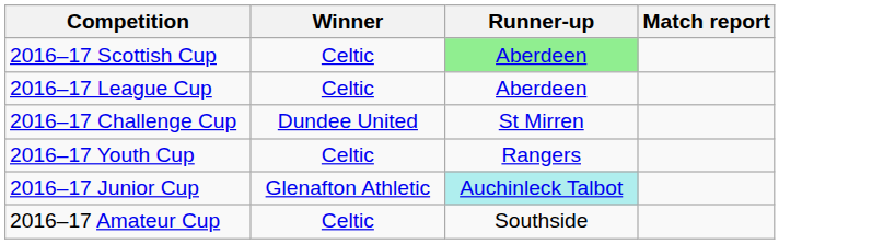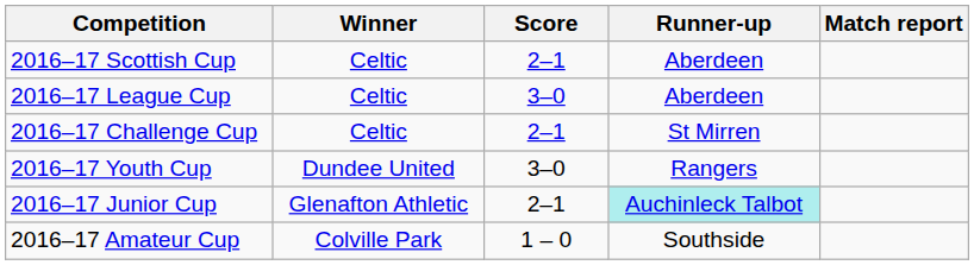 <table class="wikitable" style="text-align:center">
 <tr>
 <th width=180>Competition</th>
 <th width=140>Winner</th>
+<th width=80>Score</th>
 <th width=140>Runner-up</th>
 <th>Match report</th>
 </tr>
 <tr>
 <td align=left><a href='#'>2016–17 Scottish Cup</a></td>
 <td><a href='#'>Celtic</a></td>
-<td style="background: lightgreen;"><a href='#'>Aberdeen</a></td>
+<td><a href='#'>2–1</a></td>
+<td><a href='#'>Aberdeen</a></td>
 <td></td>
 </tr>
 <tr>
 <td align=left><a href='#'>2016–17 League Cup</a></td>
 <td><a href='#'>Celtic</a></td>
+<td><a href='#'>3–0</a></td>
 <td><a href='#'>Aberdeen</a></td>
 <td></td>
 </tr>
 <tr>
 <td align=left><a href='#'>2016–17 Challenge Cup</a></td>
-<td><a href='#'>Dundee United</a></td>
+<td><a href='#'>Celtic</a></td>
+<td><a href='#'>2–1</a></td>
 <td><a href='#'>St Mirren</a></td>
 <td></td>
 </tr>
 <tr>
 <td align=left><a href='#'>2016–17 Youth Cup</a></td>
-<td><a href='#'>Celtic</a></td>
+<td><a href='#'>Dundee United</a></td>
+<td>3–0</td>
 <td><a href='#'>Rangers</a></td>
 <td></td>
 </tr>
 <tr>
 <td align=left><a href='#'>2016–17 Junior Cup</a></td>
 <td><a href='#'>Glenafton Athletic</a></td>
+<td>2–1</td>
 <td style="background: paleturquoise;"><a href='#'>Auchinleck Talbot</a></td>
 <td></td>
 </tr>
 <tr>
 <td align=left>2016–17 <a href='#'>Amateur Cup</a></td>
-<td><a href='#'>Celtic</a></td>
+<td><a href='#'>Colville Park</a></td>
+<td>1 – 0</td>
 <td>Southside</td>
 <td></td>
 </tr>
 </table>
